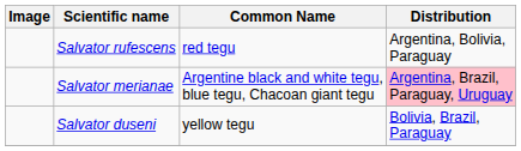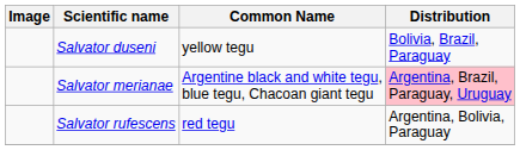 <table class="wikitable">
 <tr>
 <th>Image</th>
 <th>Scientific name</th>
 <th>Common Name</th>
 <th>Distribution</th>
 </tr>
 <tr>
 <td></td>
-<td><em><a href='#'>Salvator rufescens</a></em><br></td>
-<td><a href='#'>red tegu</a></td>
-<td>Argentina, Bolivia,<br>Paraguay</td>
+<td><em><a href='#'>Salvator duseni</a></em><br></td>
+<td>yellow tegu</td>
+<td><a href='#'>Bolivia</a>, <a href='#'>Brazil</a>,<br><a href='#'>Paraguay</a></td>
 </tr>
 <tr>
 <td></td>
 <td><em><a href='#'>Salvator merianae</a></em><br></td>
 <td><a href='#'>Argentine black and white tegu</a>,<br>blue tegu, Chacoan giant tegu</td>
 <td style="background: pink;"><a href='#'>Argentina</a>, Brazil,<br>Paraguay, <a href='#'>Uruguay</a></td>
 </tr>
 <tr>
 <td></td>
-<td><em><a href='#'>Salvator duseni</a></em><br></td>
-<td>yellow tegu</td>
-<td><a href='#'>Bolivia</a>, <a href='#'>Brazil</a>,<br><a href='#'>Paraguay</a></td>
+<td><em><a href='#'>Salvator rufescens</a></em><br></td>
+<td><a href='#'>red tegu</a></td>
+<td>Argentina, Bolivia,<br>Paraguay</td>
 </tr>
 <tr>
 </tr>
 </table>
